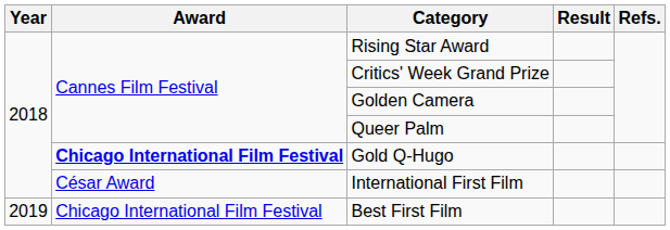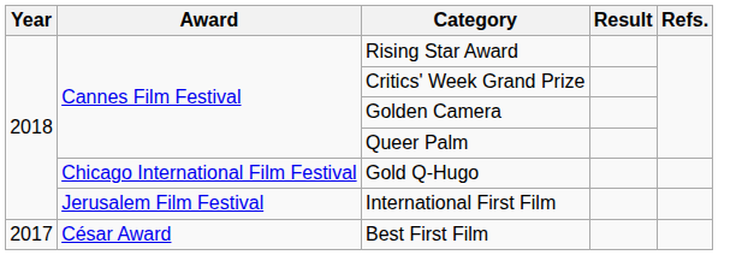 <table class="wikitable">
 <tr>
 <th>Year</th>
 <th>Award</th>
 <th>Category</th>
 <th>Result</th>
 <th>Refs.</th>
 </tr>
 <tr>
 <td rowspan="6">2018</td>
 <td rowspan="4"><a href='#'>Cannes Film Festival</a></td>
 <td>Rising Star Award</td>
 <td></td>
 <td rowspan="4"></td>
 </tr>
 <tr>
 <td>Critics' Week Grand Prize</td>
 <td></td>
 </tr>
 <tr>
 <td>Golden Camera</td>
 <td></td>
 </tr>
 <tr>
 <td>Queer Palm</td>
 <td></td>
 </tr>
 <tr>
-<td><strong><a href='#'>Chicago International Film Festival</a></strong></td>
+<td><a href='#'>Chicago International Film Festival</a></td>
 <td>Gold Q-Hugo</td>
 <td></td>
 <td></td>
 </tr>
 <tr>
-<td><a href='#'>César Award</a></td>
+<td><a href='#'>Jerusalem Film Festival</a></td>
 <td>International First Film</td>
 <td></td>
 <td></td>
 </tr>
 <tr>
-<td>2019</td>
-<td><a href='#'>Chicago International Film Festival</a></td>
+<td>2017</td>
+<td><a href='#'>César Award</a></td>
 <td>Best First Film</td>
 <td></td>
 <td></td>
 </tr>
 </table>
